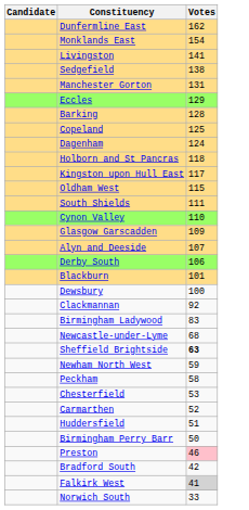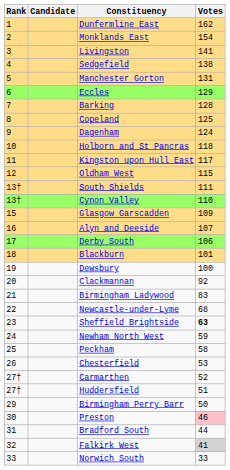 <table class="wikitable sortable">
 <tr>
+<th>Rank<br></th>
 <th>Candidate<br></th>
 <th>Constituency<br></th>
 <th>Votes<br></th>
 </tr>
 <tr bgcolor=ffdd88>
+<td>1</td>
 <td></td>
 <td><a href='#'>Dunfermline East</a></td>
 <td>162</td>
 </tr>
 <tr bgcolor=ffdd88>
+<td>2</td>
 <td></td>
 <td><a href='#'>Monklands East</a></td>
 <td>154</td>
 </tr>
 <tr bgcolor=ffdd88>
+<td>3</td>
 <td></td>
 <td><a href='#'>Livingston</a></td>
 <td>141</td>
 </tr>
 <tr bgcolor=ffdd88>
+<td>4</td>
 <td></td>
 <td><a href='#'>Sedgefield</a></td>
 <td>138</td>
 </tr>
 <tr bgcolor=ffdd88>
+<td>5</td>
 <td></td>
 <td><a href='#'>Manchester Gorton</a></td>
 <td>131</td>
 </tr>
 <tr bgcolor=99ff66>
+<td>6</td>
 <td></td>
 <td><a href='#'>Eccles</a></td>
 <td>129</td>
 </tr>
 <tr bgcolor=ffdd88>
+<td>7</td>
 <td></td>
 <td><a href='#'>Barking</a></td>
 <td>128</td>
 </tr>
 <tr bgcolor=ffdd88>
+<td>8</td>
 <td></td>
 <td><a href='#'>Copeland</a></td>
 <td>125</td>
 </tr>
 <tr bgcolor=ffdd88>
+<td>9</td>
 <td></td>
 <td><a href='#'>Dagenham</a></td>
 <td>124</td>
 </tr>
 <tr bgcolor=ffdd88>
+<td>10</td>
 <td></td>
 <td><a href='#'>Holborn and St Pancras</a></td>
 <td>118</td>
 </tr>
 <tr bgcolor=ffdd88>
+<td>11</td>
 <td></td>
 <td><a href='#'>Kingston upon Hull East</a></td>
 <td>117</td>
 </tr>
 <tr bgcolor=ffdd88>
+<td>12</td>
 <td></td>
 <td><a href='#'>Oldham West</a></td>
 <td>115</td>
 </tr>
 <tr bgcolor=ffdd88>
+<td>13†</td>
 <td></td>
 <td><a href='#'>South Shields</a></td>
 <td>111</td>
 </tr>
 <tr bgcolor=99ff66>
+<td>13†</td>
 <td></td>
 <td><a href='#'>Cynon Valley</a></td>
 <td>110</td>
 </tr>
 <tr bgcolor=ffdd88>
+<td>15</td>
 <td></td>
 <td><a href='#'>Glasgow Garscadden</a></td>
 <td>109</td>
 </tr>
 <tr bgcolor=ffdd88>
+<td>16</td>
 <td></td>
 <td><a href='#'>Alyn and Deeside</a></td>
 <td>107</td>
 </tr>
 <tr bgcolor=99ff66>
+<td>17</td>
 <td></td>
 <td><a href='#'>Derby South</a></td>
 <td>106</td>
 </tr>
 <tr bgcolor=ffdd88>
+<td>18</td>
 <td></td>
 <td><a href='#'>Blackburn</a></td>
 <td>101</td>
 </tr>
 <tr>
+<td>19</td>
 <td></td>
 <td><a href='#'>Dewsbury</a></td>
 <td>100</td>
 </tr>
 <tr>
+<td>20</td>
 <td></td>
 <td><a href='#'>Clackmannan</a></td>
 <td>92</td>
 </tr>
 <tr>
+<td>21</td>
 <td></td>
 <td><a href='#'>Birmingham Ladywood</a></td>
 <td>83</td>
 </tr>
 <tr>
+<td>22</td>
 <td></td>
 <td><a href='#'>Newcastle-under-Lyme</a></td>
 <td>68</td>
 </tr>
 <tr>
+<td>23</td>
 <td></td>
 <td><a href='#'>Sheffield Brightside</a></td>
 <td><strong>63</strong></td>
 </tr>
 <tr>
+<td>24</td>
 <td></td>
 <td><a href='#'>Newham North West</a></td>
 <td>59</td>
 </tr>
 <tr>
+<td>25</td>
 <td></td>
 <td><a href='#'>Peckham</a></td>
 <td>58</td>
 </tr>
 <tr>
+<td>26</td>
 <td></td>
 <td><a href='#'>Chesterfield</a></td>
 <td>53</td>
 </tr>
 <tr>
+<td>27†</td>
 <td></td>
 <td><a href='#'>Carmarthen</a></td>
 <td>52</td>
 </tr>
 <tr>
+<td>27†</td>
 <td></td>
 <td><a href='#'>Huddersfield</a></td>
 <td>51</td>
 </tr>
 <tr>
+<td>29</td>
 <td></td>
 <td><a href='#'>Birmingham Perry Barr</a></td>
 <td>50</td>
 </tr>
 <tr>
+<td>30</td>
 <td></td>
 <td><a href='#'>Preston</a></td>
 <td style="background: pink;">46</td>
 </tr>
 <tr>
+<td>31</td>
 <td></td>
 <td><a href='#'>Bradford South</a></td>
-<td>42</td>
+<td>44</td>
 </tr>
 <tr>
+<td>32</td>
 <td></td>
 <td><a href='#'>Falkirk West</a></td>
 <td style="background: lightgrey;">41</td>
 </tr>
 <tr>
+<td>33</td>
 <td></td>
 <td><a href='#'>Norwich South</a></td>
 <td>33</td>
 </tr>
 </table>
